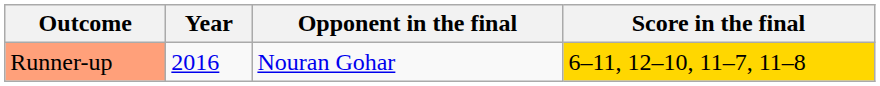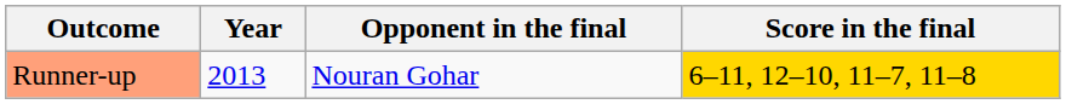 <table class="sortable wikitable">
 <tr>
 <th width="100">Outcome</th>
 <th width="50">Year</th>
 <th width="200">Opponent in the final</th>
 <th width="200">Score in the final</th>
 </tr>
 <tr>
 <td bgcolor="ffa07a">Runner-up</td>
-<td><a href='#'>2016</a></td>
+<td><a href='#'>2013</a></td>
 <td> <a href='#'>Nouran Gohar</a></td>
 <td style="background: gold;">6–11, 12–10, 11–7, 11–8</td>
 </tr>
 </table>
